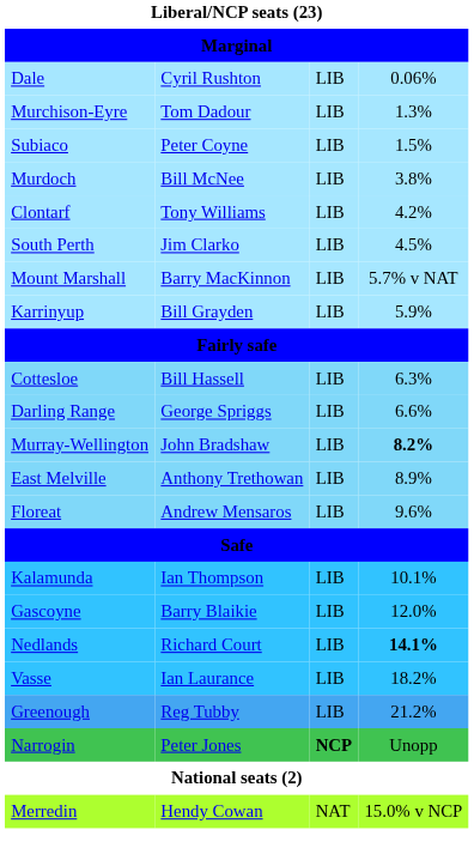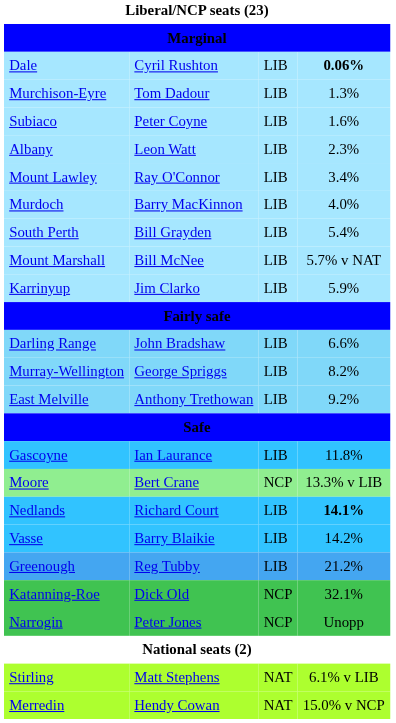 <table class="toccolours" cellpadding="5" cellspacing="0" style="float:left; margin-right:.5em; margin-top:.4em; font-size:90%;">
 <tr>
 <td COLSPAN=4 align="center"><strong>Liberal/NCP seats (23)</strong></td>
 </tr>
 <tr>
 <td COLSPAN=4 align="center" bgcolor="Blue"><span><strong>Marginal</strong></span></td>
 </tr>
 <tr>
 <td align="left" bgcolor="A6E7FF"><a href='#'>Dale</a></td>
 <td align="left" bgcolor="A6E7FF"><a href='#'>Cyril Rushton</a></td>
 <td align="left" bgcolor="A6E7FF">LIB</td>
-<td align="center" bgcolor="A6E7FF">0.06%</td>
+<td align="center" bgcolor="A6E7FF"><strong>0.06%</strong></td>
 </tr>
 <tr>
 <td align="left" bgcolor="A6E7FF"><a href='#'>Murchison-Eyre</a></td>
 <td align="left" bgcolor="A6E7FF"><a href='#'>Tom Dadour</a></td>
 <td align="left" bgcolor="A6E7FF">LIB</td>
 <td align="center" bgcolor="A6E7FF">1.3%</td>
 </tr>
 <tr>
 <td align="left" bgcolor="A6E7FF"><a href='#'>Subiaco</a></td>
 <td align="left" bgcolor="A6E7FF"><a href='#'>Peter Coyne</a></td>
 <td align="left" bgcolor="A6E7FF">LIB</td>
-<td align="center" bgcolor="A6E7FF">1.5%</td>
+<td align="center" bgcolor="A6E7FF">1.6%</td>
+</tr>
+<tr>
+<td align="left" bgcolor="A6E7FF"><a href='#'>Albany</a></td>
+<td align="left" bgcolor="A6E7FF"><a href='#'>Leon Watt</a></td>
+<td align="left" bgcolor="A6E7FF">LIB</td>
+<td align="center" bgcolor="A6E7FF">2.3%</td>
+</tr>
+<tr>
+<td align="left" bgcolor="A6E7FF"><a href='#'>Mount Lawley</a></td>
+<td align="left" bgcolor="A6E7FF"><a href='#'>Ray O'Connor</a></td>
+<td align="left" bgcolor="A6E7FF">LIB</td>
+<td align="center" bgcolor="A6E7FF">3.4%</td>
 </tr>
 <tr>
 <td align="left" bgcolor="A6E7FF"><a href='#'>Murdoch</a></td>
-<td align="left" bgcolor="A6E7FF"><a href='#'>Bill McNee</a></td>
+<td align="left" bgcolor="A6E7FF"><a href='#'>Barry MacKinnon</a></td>
 <td align="left" bgcolor="A6E7FF">LIB</td>
-<td align="center" bgcolor="A6E7FF">3.8%</td>
-</tr>
-<tr>
-<td align="left" bgcolor="A6E7FF"><a href='#'>Clontarf</a></td>
-<td align="left" bgcolor="A6E7FF"><a href='#'>Tony Williams</a></td>
-<td align="left" bgcolor="A6E7FF">LIB</td>
-<td align="center" bgcolor="A6E7FF">4.2%</td>
+<td align="center" bgcolor="A6E7FF">4.0%</td>
 </tr>
 <tr>
 <td align="left" bgcolor="A6E7FF"><a href='#'>South Perth</a></td>
-<td align="left" bgcolor="A6E7FF"><a href='#'>Jim Clarko</a></td>
+<td align="left" bgcolor="A6E7FF"><a href='#'>Bill Grayden</a></td>
 <td align="left" bgcolor="A6E7FF">LIB</td>
-<td align="center" bgcolor="A6E7FF">4.5%</td>
+<td align="center" bgcolor="A6E7FF">5.4%</td>
 </tr>
 <tr>
 <td align="left" bgcolor="A6E7FF"><a href='#'>Mount Marshall</a></td>
-<td align="left" bgcolor="A6E7FF"><a href='#'>Barry MacKinnon</a></td>
+<td align="left" bgcolor="A6E7FF"><a href='#'>Bill McNee</a></td>
 <td align="left" bgcolor="A6E7FF">LIB</td>
 <td align="center" bgcolor="A6E7FF">5.7% v NAT</td>
 </tr>
 <tr>
 <td align="left" bgcolor="A6E7FF"><a href='#'>Karrinyup</a></td>
-<td align="left" bgcolor="A6E7FF"><a href='#'>Bill Grayden</a></td>
+<td align="left" bgcolor="A6E7FF"><a href='#'>Jim Clarko</a></td>
 <td align="left" bgcolor="A6E7FF">LIB</td>
 <td align="center" bgcolor="A6E7FF">5.9%</td>
 </tr>
 <tr>
 <td COLSPAN=4 align="center" bgcolor="blue"><span><strong>Fairly safe</strong></span></td>
 </tr>
 <tr>
-<td align="left" bgcolor="80D8F9"><a href='#'>Cottesloe</a></td>
-<td align="left" bgcolor="80D8F9"><a href='#'>Bill Hassell</a></td>
-<td align="left" bgcolor="80D8F9">LIB</td>
-<td align="center" bgcolor="80D8F9">6.3%</td>
-</tr>
-<tr>
 <td align="left" bgcolor="80D8F9"><a href='#'>Darling Range</a></td>
-<td align="left" bgcolor="80D8F9"><a href='#'>George Spriggs</a></td>
+<td align="left" bgcolor="80D8F9"><a href='#'>John Bradshaw</a></td>
 <td align="left" bgcolor="80D8F9">LIB</td>
 <td align="center" bgcolor="80D8F9">6.6%</td>
 </tr>
 <tr>
 <td align="left" bgcolor="80D8F9"><a href='#'>Murray-Wellington</a></td>
-<td align="left" bgcolor="80D8F9"><a href='#'>John Bradshaw</a></td>
+<td align="left" bgcolor="80D8F9"><a href='#'>George Spriggs</a></td>
 <td align="left" bgcolor="80D8F9">LIB</td>
-<td align="center" bgcolor="80D8F9"><strong>8.2%</strong></td>
+<td align="center" bgcolor="80D8F9">8.2%</td>
 </tr>
 <tr>
 <td align="left" bgcolor="80D8F9"><a href='#'>East Melville</a></td>
 <td align="left" bgcolor="80D8F9"><a href='#'>Anthony Trethowan</a></td>
 <td align="left" bgcolor="80D8F9">LIB</td>
-<td align="center" bgcolor="80D8F9">8.9%</td>
-</tr>
-<tr>
-<td align="left" bgcolor="80D8F9"><a href='#'>Floreat</a></td>
-<td align="left" bgcolor="80D8F9"><a href='#'>Andrew Mensaros</a></td>
-<td align="left" bgcolor="80D8F9">LIB</td>
-<td align="center" bgcolor="80D8F9">9.6%</td>
+<td align="center" bgcolor="80D8F9">9.2%</td>
 </tr>
 <tr>
 <td COLSPAN=4 align="center" bgcolor="blue"><span><strong>Safe</strong></span></td>
 </tr>
 <tr>
-<td align="left" bgcolor="31C3FF"><a href='#'>Kalamunda</a></td>
-<td align="left" bgcolor="31C3FF"><a href='#'>Ian Thompson</a></td>
+<td align="left" bgcolor="31C3FF"><a href='#'>Gascoyne</a></td>
+<td align="left" bgcolor="31C3FF"><a href='#'>Ian Laurance</a></td>
 <td align="left" bgcolor="31C3FF">LIB</td>
-<td align="center" bgcolor="31C3FF">10.1%</td>
+<td align="center" bgcolor="31C3FF">11.8%</td>
 </tr>
 <tr>
-<td align="left" bgcolor="31C3FF"><a href='#'>Gascoyne</a></td>
-<td align="left" bgcolor="31C3FF"><a href='#'>Barry Blaikie</a></td>
-<td align="left" bgcolor="31C3FF">LIB</td>
-<td align="center" bgcolor="31C3FF">12.0%</td>
+<td align="left" bgcolor="90EE90"><a href='#'>Moore</a></td>
+<td align="left" bgcolor="90EE90"><a href='#'>Bert Crane</a></td>
+<td align="left" bgcolor="90EE90">NCP</td>
+<td align="center" bgcolor="90EE90">13.3% v LIB</td>
 </tr>
 <tr>
 <td align="left" bgcolor="31C3FF"><a href='#'>Nedlands</a></td>
 <td align="left" bgcolor="31C3FF"><a href='#'>Richard Court</a></td>
 <td align="left" bgcolor="31C3FF">LIB</td>
 <td align="center" bgcolor="31C3FF"><strong>14.1%</strong></td>
 </tr>
 <tr>
 <td align="left" bgcolor="31C3FF"><a href='#'>Vasse</a></td>
-<td align="left" bgcolor="31C3FF"><a href='#'>Ian Laurance</a></td>
+<td align="left" bgcolor="31C3FF"><a href='#'>Barry Blaikie</a></td>
 <td align="left" bgcolor="31C3FF">LIB</td>
-<td align="center" bgcolor="31C3FF">18.2%</td>
+<td align="center" bgcolor="31C3FF">14.2%</td>
 </tr>
 <tr>
 <td align="left" bgcolor="44A6F1"><a href='#'>Greenough</a></td>
 <td align="left" bgcolor="44A6F1"><a href='#'>Reg Tubby</a></td>
 <td align="left" bgcolor="44A6F1">LIB</td>
 <td align="center" bgcolor="44A6F1">21.2%</td>
 </tr>
 <tr>
+<td align="left" bgcolor="40C351"><a href='#'>Katanning-Roe</a></td>
+<td align="left" bgcolor="40C351"><a href='#'>Dick Old</a></td>
+<td align="left" bgcolor="40C351">NCP</td>
+<td align="center" bgcolor="40C351">32.1%</td>
+</tr>
+<tr>
 <td align="left" bgcolor="40C351"><a href='#'>Narrogin</a></td>
 <td align="left" bgcolor="40C351"><a href='#'>Peter Jones</a></td>
-<td align="left" bgcolor="40C351"><strong>NCP</strong></td>
+<td align="left" bgcolor="40C351">NCP</td>
 <td align="center" bgcolor="40C351">Unopp</td>
 </tr>
 <tr>
 <td COLSPAN=4 align="center"><strong>National seats (2)</strong></td>
+</tr>
+<tr>
+<td align="left" bgcolor="ADFF2F"><a href='#'>Stirling</a></td>
+<td align="left" bgcolor="ADFF2F"><a href='#'>Matt Stephens</a></td>
+<td align="left" bgcolor="ADFF2F">NAT</td>
+<td align="center" bgcolor="ADFF2F">6.1% v LIB</td>
 </tr>
 <tr>
 <td align="left" bgcolor="ADFF2F"><a href='#'>Merredin</a></td>
 <td align="left" bgcolor="ADFF2F"><a href='#'>Hendy Cowan</a></td>
 <td align="left" bgcolor="ADFF2F">NAT</td>
 <td align="center" bgcolor="ADFF2F">15.0% v NCP</td>
 </tr>
 <tr>
 </tr>
 </table>
